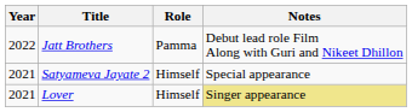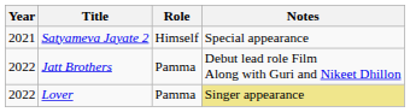 <table class="wikitable">
 <tr>
 <th>Year</th>
 <th>Title</th>
 <th>Role</th>
 <th>Notes</th>
 </tr>
 <tr>
+<td>2021</td>
+<td><em><a href='#'>Satyameva Jayate 2</a></em></td>
+<td>Himself</td>
+<td>Special appearance</td>
+</tr>
+<tr>
 <td>2022</td>
 <td><em><a href='#'>Jatt Brothers</a></em></td>
 <td>Pamma</td>
 <td>Debut lead role Film<br>Along with Guri and <a href='#'>Nikeet Dhillon</a></td>
 </tr>
 <tr>
-<td>2021</td>
-<td><em><a href='#'>Satyameva Jayate 2</a></em></td>
-<td>Himself</td>
-<td>Special appearance</td>
-</tr>
-<tr>
-<td>2021</td>
+<td>2022</td>
 <td><em><a href='#'>Lover</a></em></td>
-<td>Himself</td>
+<td>Pamma</td>
 <td style="background: khaki;">Singer appearance</td>
 </tr>
 </table>
